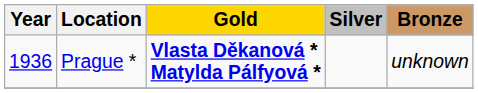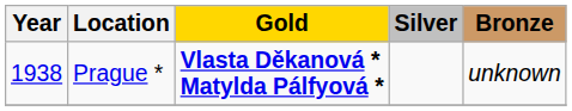 <table class="wikitable">
 <tr>
 <th>Year</th>
 <th>Location</th>
 <th style="background-color:gold;">Gold</th>
 <th style="background-color:silver;">Silver</th>
 <th style="background-color:#cc9966;">Bronze</th>
 </tr>
 <tr>
-<td><a href='#'>1936</a></td>
+<td><a href='#'>1938</a></td>
 <td> <a href='#'>Prague</a> *</td>
 <td><strong> <a href='#'>Vlasta Děkanová</a> *<br>  <a href='#'>Matylda Pálfyová</a> *</strong></td>
 <td></td>
 <td><em>unknown</em></td>
 </tr>
 <tr>
 </tr>
 </table>
